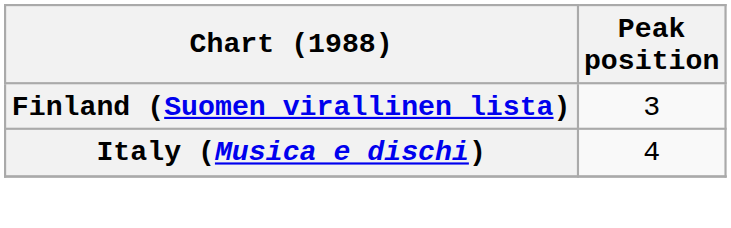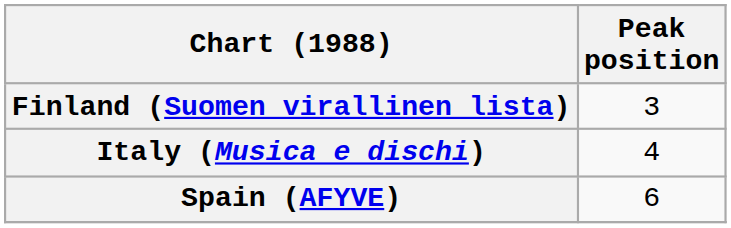 <table class="wikitable sortable plainrowheaders" style="text-align:center">
 <tr>
 <th scope="col">Chart (1988)</th>
 <th scope="col">Peak<br>position</th>
 </tr>
 <tr>
 <th scope="row">Finland (<a href='#'>Suomen virallinen lista</a>)</th>
 <td>3</td>
 </tr>
 <tr>
 <th scope="row">Italy (<em><a href='#'>Musica e dischi</a></em>)</th>
 <td>4</td>
 </tr>
 <tr>
+<th scope="row">Spain (<a href='#'>AFYVE</a>)</th>
+<td>6</td>
+</tr>
+<tr>
 </tr>
 </table>
